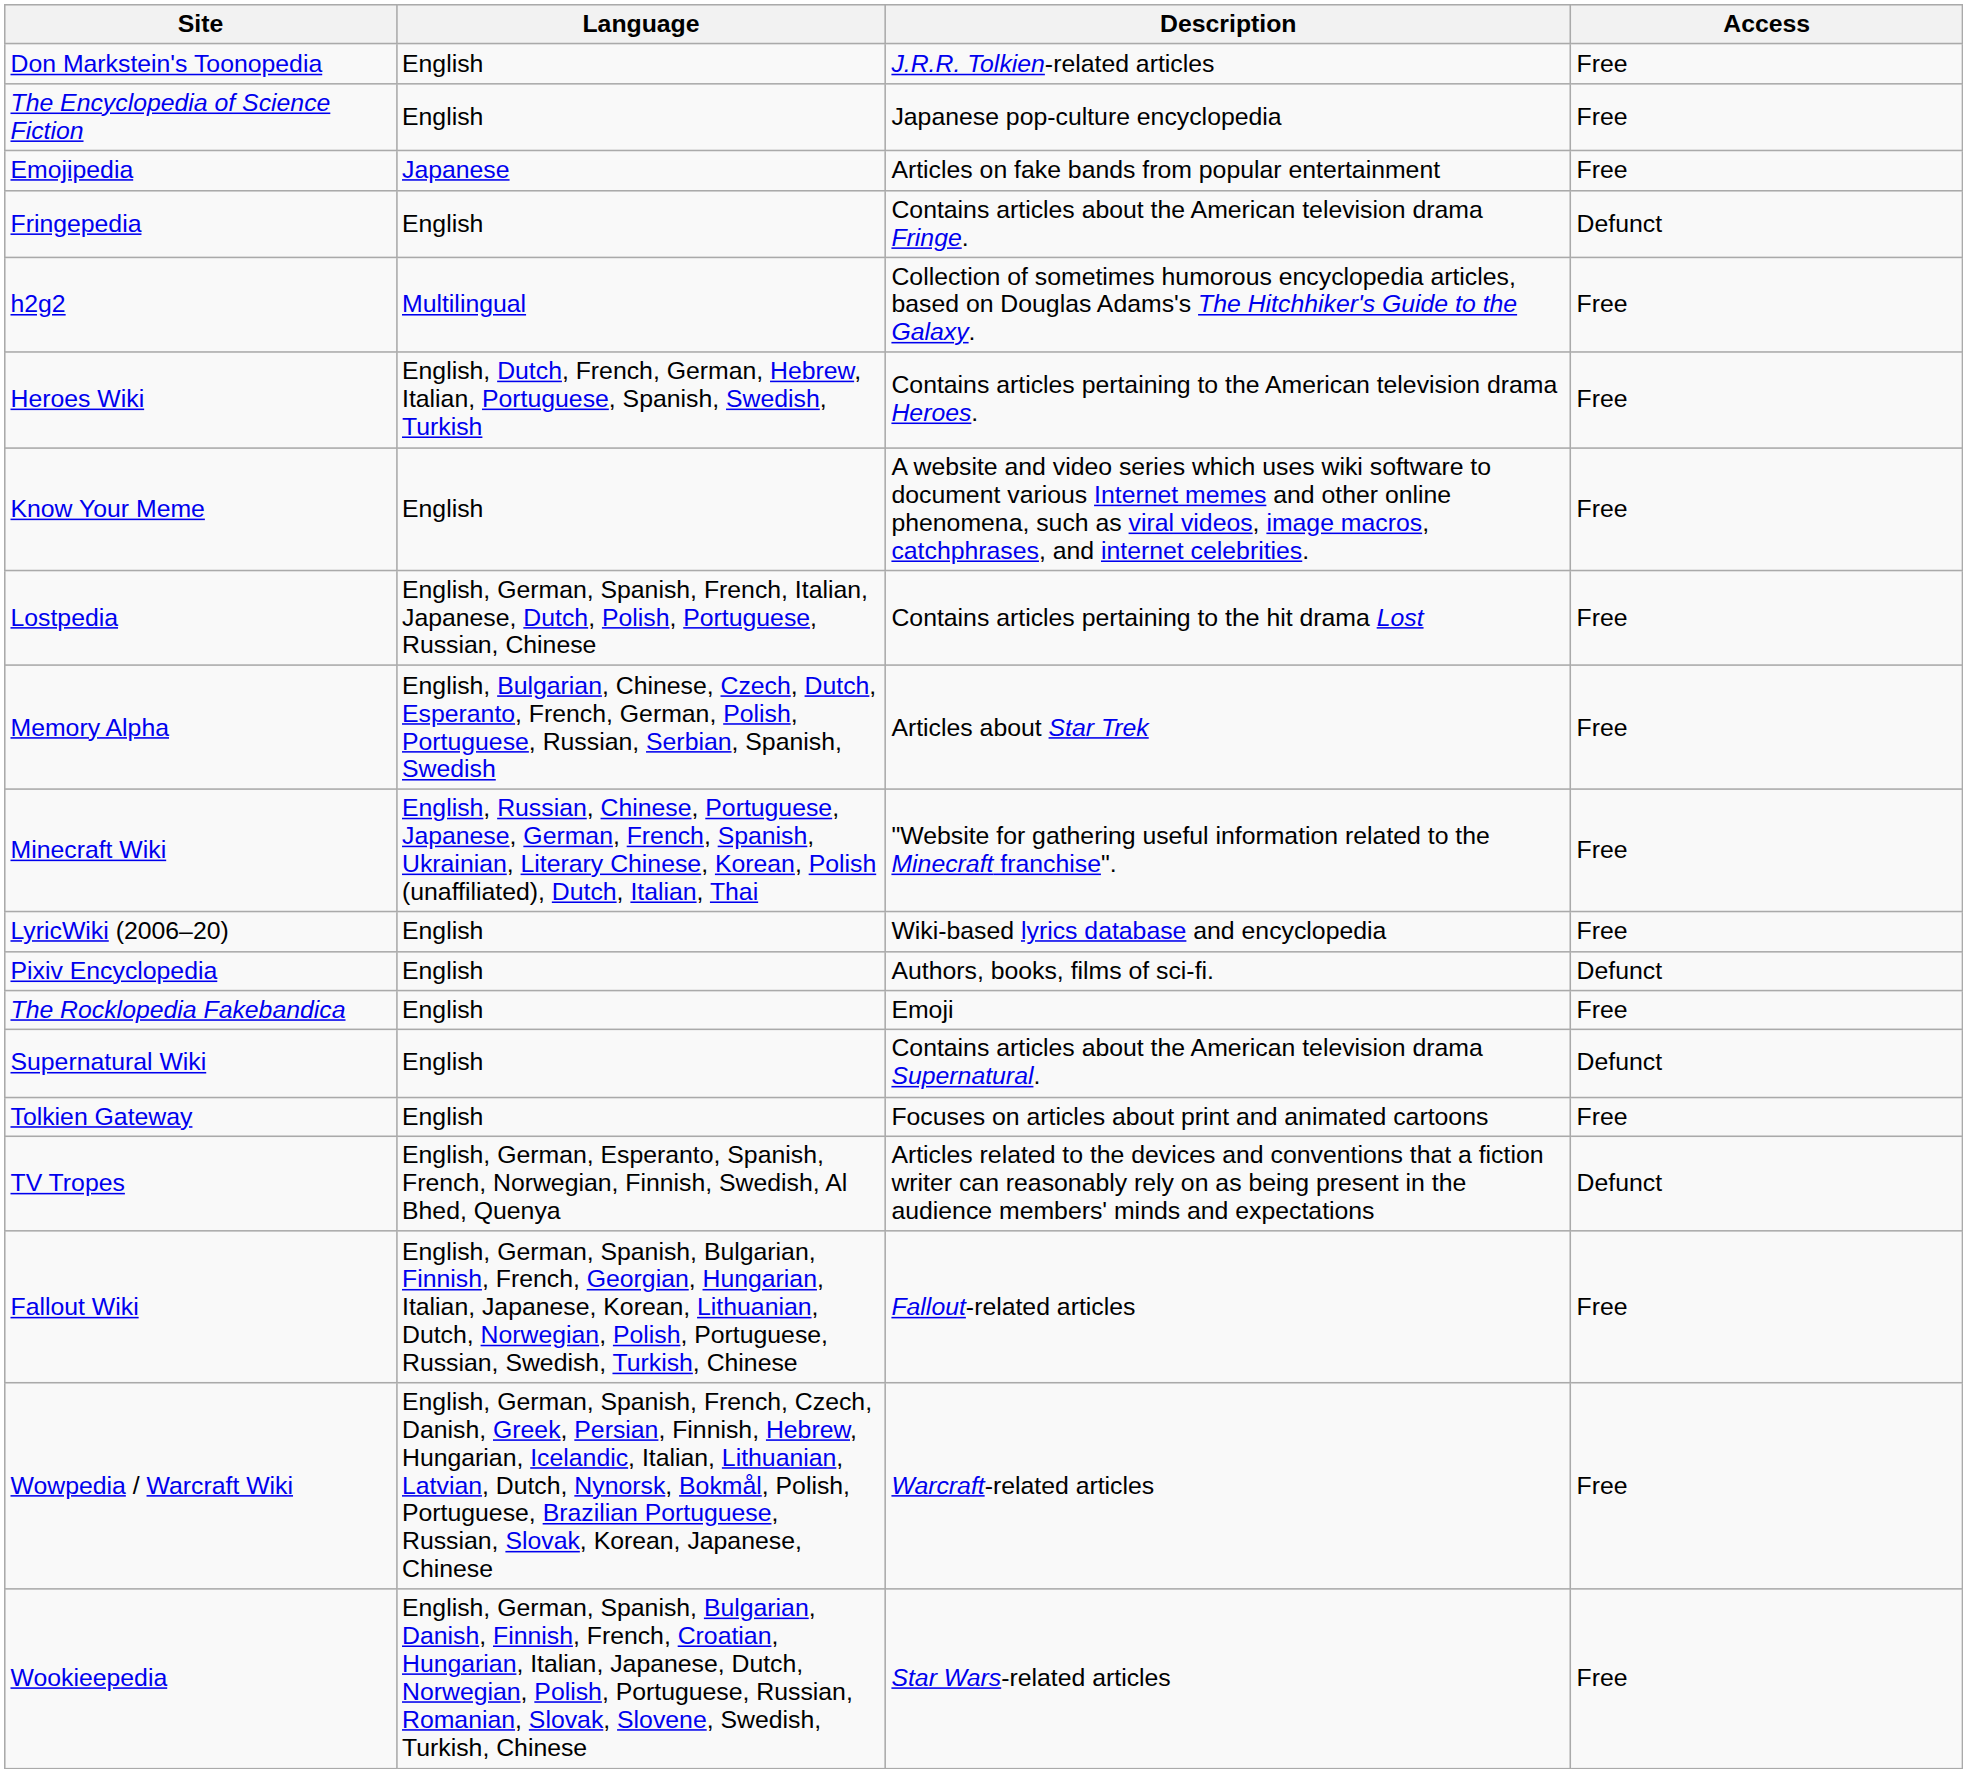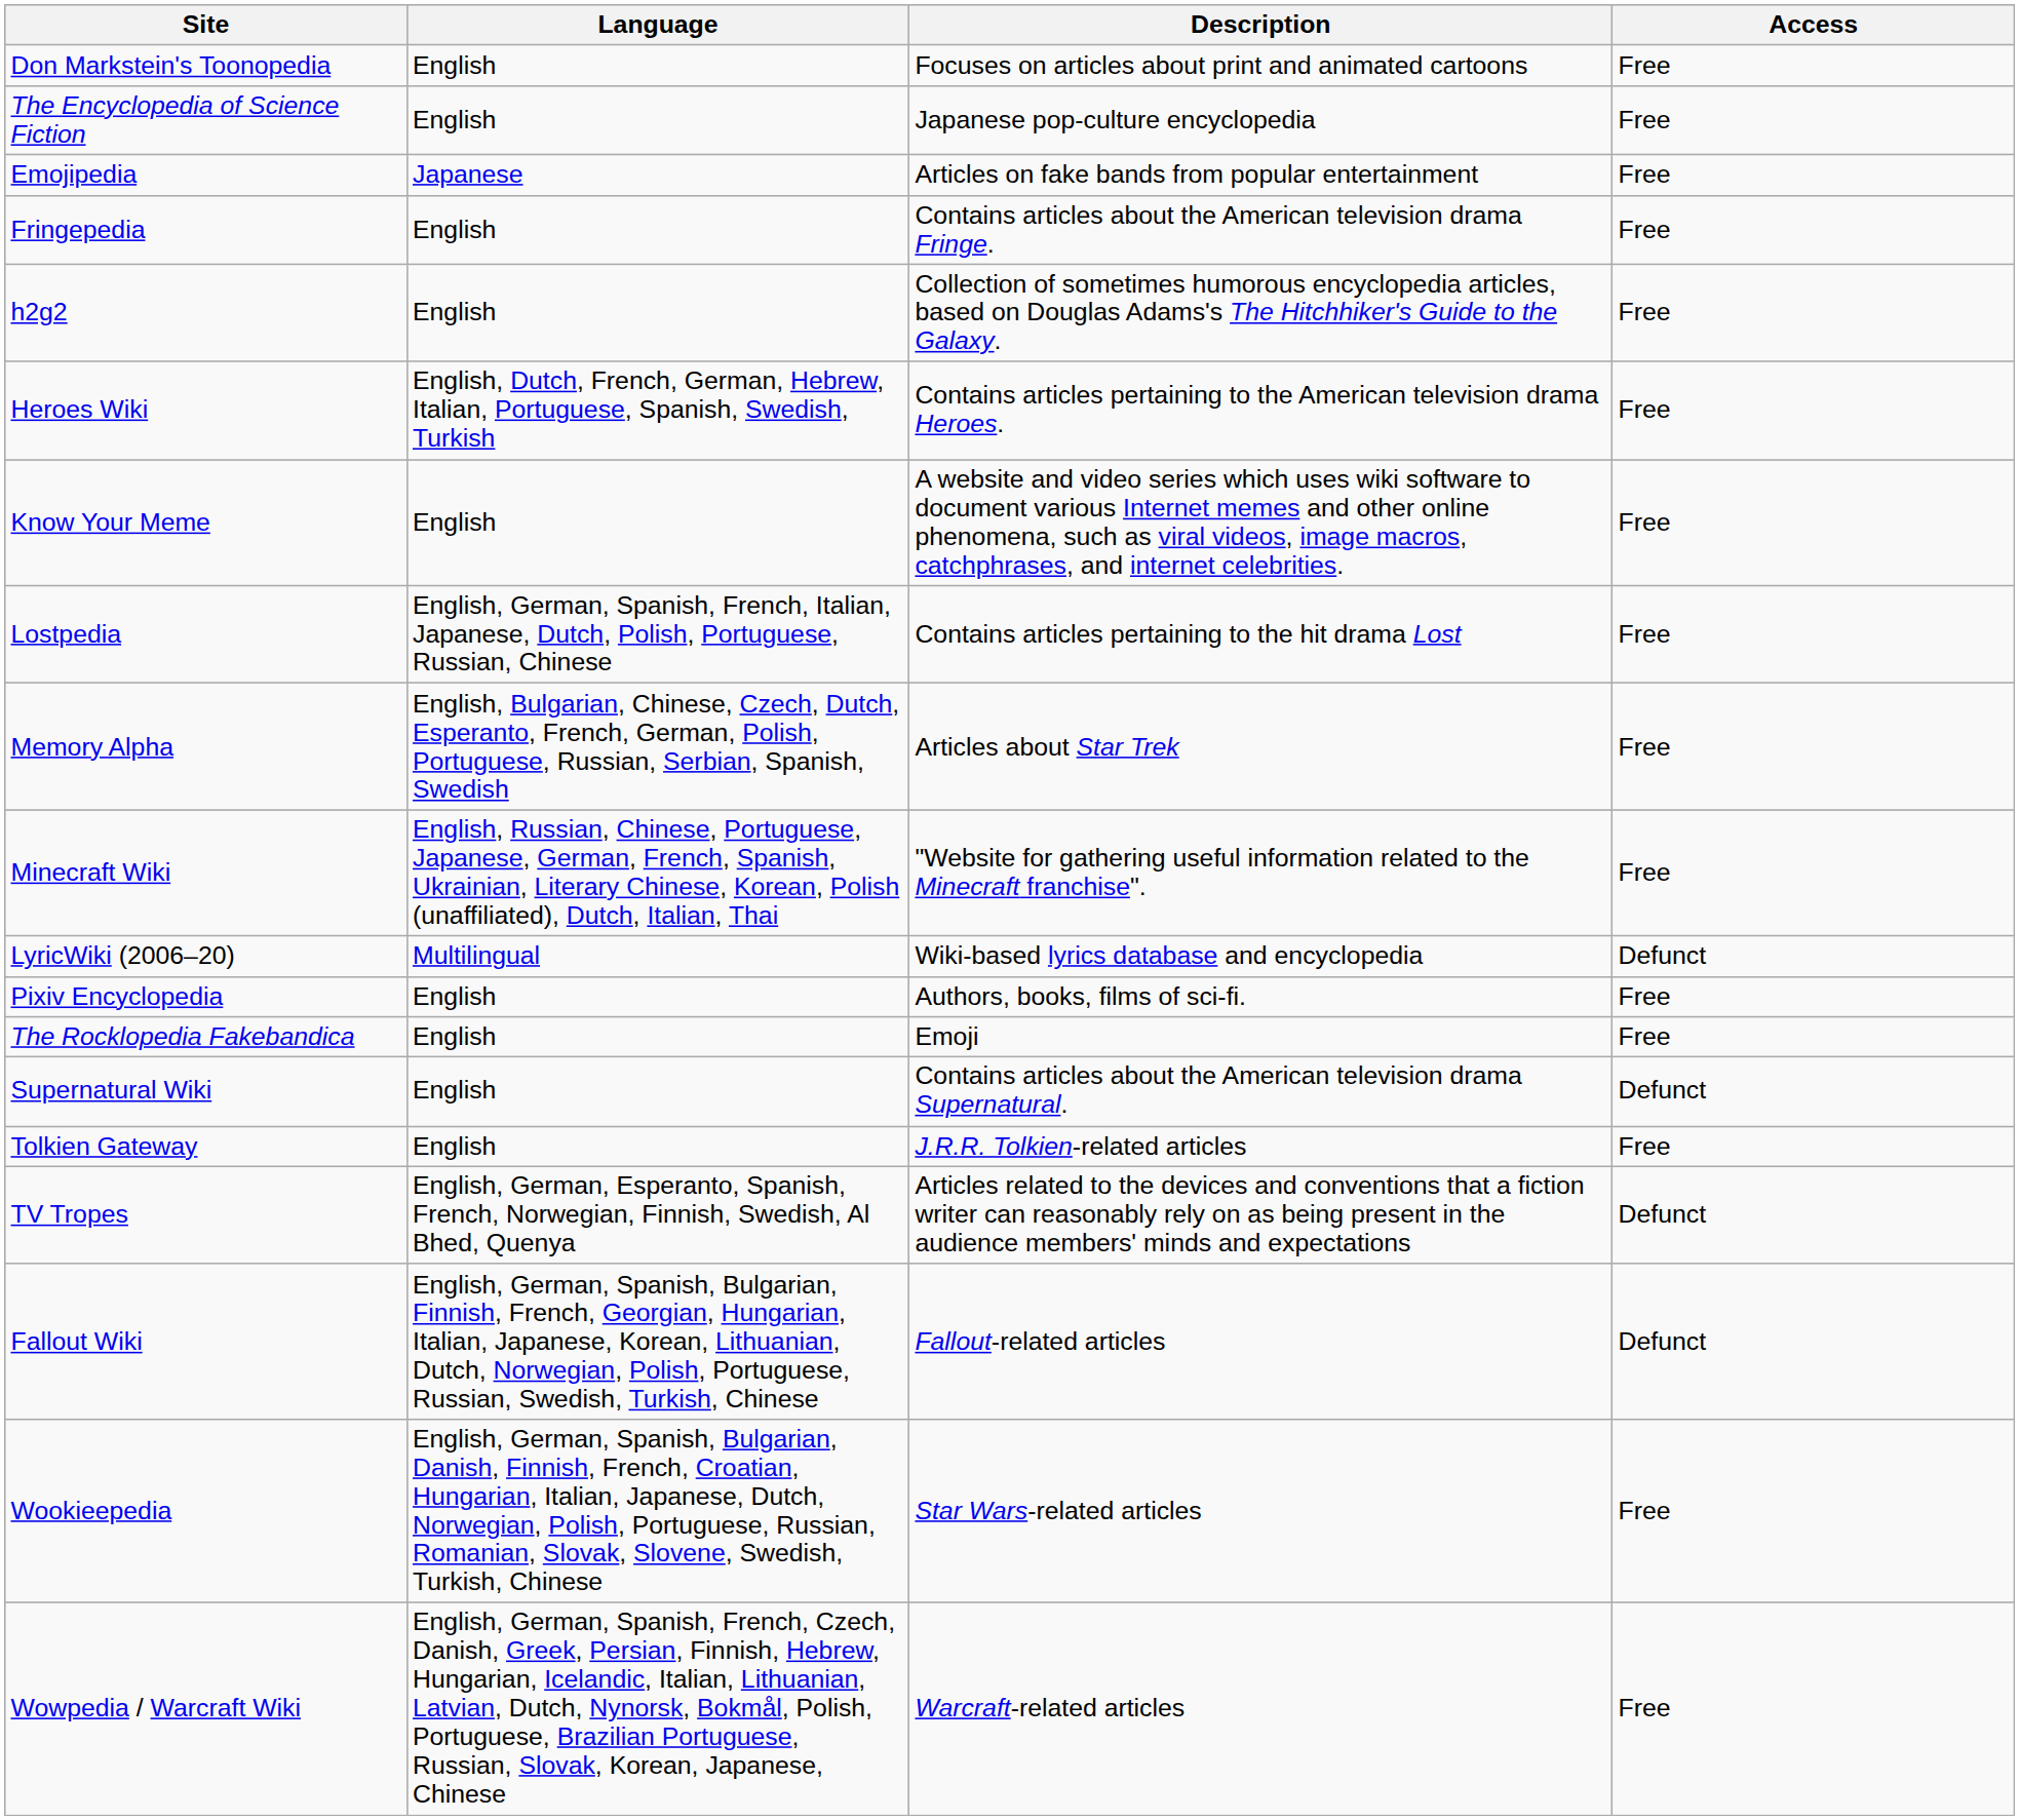 <table class="wikitable sortable" width="100%">
 <tr>
 <th style="width: 20%;">Site</th>
 <th style="width: 25%;">Language</th>
 <th style="width: 35%;">Description</th>
 <th>Access</th>
 </tr>
 <tr>
 <td><a href='#'>Don Markstein's Toonopedia</a></td>
 <td>English</td>
-<td><em><a href='#'>J.R.R. Tolkien</a></em>-related articles</td>
+<td>Focuses on articles about print and animated cartoons</td>
 <td>Free</td>
 </tr>
 <tr>
 <td><em><a href='#'>The Encyclopedia of Science Fiction</a></em></td>
 <td>English</td>
 <td>Japanese pop-culture encyclopedia</td>
 <td>Free</td>
 </tr>
 <tr>
 <td><a href='#'>Emojipedia</a></td>
 <td><a href='#'>Japanese</a></td>
 <td>Articles on fake bands from popular entertainment</td>
 <td>Free</td>
 </tr>
 <tr>
 <td><a href='#'>Fringepedia</a></td>
 <td>English</td>
 <td>Contains articles about the American television drama <em><a href='#'>Fringe</a></em>.</td>
-<td>Defunct</td>
+<td>Free</td>
 </tr>
 <tr>
 <td><a href='#'>h2g2</a></td>
-<td><a href='#'>Multilingual</a></td>
+<td>English</td>
 <td>Collection of sometimes humorous encyclopedia articles, based on Douglas Adams's <em><a href='#'>The Hitchhiker's Guide to the Galaxy</a></em>.</td>
 <td>Free</td>
 </tr>
 <tr>
 <td><a href='#'>Heroes Wiki</a></td>
 <td>English, <a href='#'>Dutch</a>, French, German, <a href='#'>Hebrew</a>, Italian, <a href='#'>Portuguese</a>, Spanish, <a href='#'>Swedish</a>, <a href='#'>Turkish</a></td>
 <td>Contains articles pertaining to the American television drama <em><a href='#'>Heroes</a></em>.</td>
 <td>Free</td>
 </tr>
 <tr>
 <td><a href='#'>Know Your Meme</a></td>
 <td>English</td>
 <td>A website and video series which uses wiki software to document various <a href='#'>Internet memes</a> and other online phenomena, such as <a href='#'>viral videos</a>, <a href='#'>image macros</a>, <a href='#'>catchphrases</a>, and <a href='#'>internet celebrities</a>.</td>
 <td>Free</td>
 </tr>
 <tr>
 <td><a href='#'>Lostpedia</a></td>
 <td>English, German, Spanish, French, Italian, Japanese, <a href='#'>Dutch</a>, <a href='#'>Polish</a>, <a href='#'>Portuguese</a>, Russian, Chinese</td>
 <td>Contains articles pertaining to the hit drama <em><a href='#'>Lost</a></em></td>
 <td>Free</td>
 </tr>
 <tr>
 <td><a href='#'>Memory Alpha</a></td>
 <td>English, <a href='#'>Bulgarian</a>, Chinese, <a href='#'>Czech</a>, <a href='#'>Dutch</a>, <a href='#'>Esperanto</a>, French, German, <a href='#'>Polish</a>, <a href='#'>Portuguese</a>, Russian, <a href='#'>Serbian</a>, Spanish, <a href='#'>Swedish</a></td>
 <td>Articles about <em><a href='#'>Star Trek</a></em></td>
 <td>Free</td>
 </tr>
 <tr>
 <td><a href='#'>Minecraft Wiki</a></td>
 <td><a href='#'>English</a>, <a href='#'>Russian</a>, <a href='#'>Chinese</a>, <a href='#'>Portuguese</a>, <a href='#'>Japanese</a>, <a href='#'>German</a>, <a href='#'>French</a>, <a href='#'>Spanish</a>, <a href='#'>Ukrainian</a>, <a href='#'>Literary Chinese</a>, <a href='#'>Korean</a>, <a href='#'>Polish</a> (unaffiliated), <a href='#'>Dutch</a>, <a href='#'>Italian</a>, <a href='#'>Thai</a></td>
 <td>"Website for gathering useful information related to the <a href='#'><em>Minecraft</em> franchise</a>".</td>
 <td>Free</td>
 </tr>
 <tr>
 <td><a href='#'>LyricWiki</a> (2006–20)</td>
-<td>English</td>
+<td><a href='#'>Multilingual</a></td>
 <td>Wiki-based <a href='#'>lyrics database</a> and encyclopedia</td>
-<td>Free</td>
+<td>Defunct</td>
 </tr>
 <tr>
 <td><a href='#'>Pixiv Encyclopedia</a></td>
 <td>English</td>
 <td>Authors, books, films of sci-fi.</td>
-<td>Defunct</td>
+<td>Free</td>
 </tr>
 <tr>
 <td><em><a href='#'>The Rocklopedia Fakebandica</a></em></td>
 <td>English</td>
 <td>Emoji</td>
 <td>Free</td>
 </tr>
 <tr>
 <td><a href='#'>Supernatural Wiki</a></td>
 <td>English</td>
 <td>Contains articles about the American television drama <em><a href='#'>Supernatural</a></em>.</td>
 <td>Defunct</td>
 </tr>
 <tr>
 <td><a href='#'>Tolkien Gateway</a></td>
 <td>English</td>
-<td>Focuses on articles about print and animated cartoons</td>
+<td><em><a href='#'>J.R.R. Tolkien</a></em>-related articles</td>
 <td>Free</td>
 </tr>
 <tr>
 <td><a href='#'>TV Tropes</a></td>
 <td>English, German, Esperanto, Spanish, French, Norwegian, Finnish, Swedish, Al Bhed, Quenya</td>
 <td>Articles related to the devices and conventions that a fiction writer can reasonably rely on as being present in the audience members' minds and expectations</td>
 <td>Defunct</td>
 </tr>
 <tr>
 <td><a href='#'>Fallout Wiki</a></td>
 <td>English, German, Spanish, Bulgarian, <a href='#'>Finnish</a>, French, <a href='#'>Georgian</a>, <a href='#'>Hungarian</a>, Italian, Japanese, Korean, <a href='#'>Lithuanian</a>, Dutch, <a href='#'>Norwegian</a>, <a href='#'>Polish</a>, Portuguese, Russian, Swedish, <a href='#'>Turkish</a>, Chinese</td>
 <td><em><a href='#'>Fallout</a></em>-related articles</td>
+<td>Defunct</td>
+</tr>
+<tr>
+<td><a href='#'>Wookieepedia</a></td>
+<td>English, German, Spanish, <a href='#'>Bulgarian</a>, <a href='#'>Danish</a>, <a href='#'>Finnish</a>, French, <a href='#'>Croatian</a>, <a href='#'>Hungarian</a>, Italian, Japanese, Dutch, <a href='#'>Norwegian</a>, <a href='#'>Polish</a>, Portuguese, Russian, <a href='#'>Romanian</a>, <a href='#'>Slovak</a>, <a href='#'>Slovene</a>, Swedish, Turkish, Chinese</td>
+<td><em><a href='#'>Star Wars</a></em>-related articles</td>
 <td>Free</td>
 </tr>
 <tr>
 <td><a href='#'>Wowpedia</a> / <a href='#'>Warcraft Wiki</a></td>
 <td>English, German, Spanish, French, Czech, Danish, <a href='#'>Greek</a>, <a href='#'>Persian</a>, Finnish, <a href='#'>Hebrew</a>, Hungarian, <a href='#'>Icelandic</a>, Italian, <a href='#'>Lithuanian</a>, <a href='#'>Latvian</a>, Dutch, <a href='#'>Nynorsk</a>, <a href='#'>Bokmål</a>, Polish, Portuguese, <a href='#'>Brazilian Portuguese</a>, Russian, <a href='#'>Slovak</a>, Korean, Japanese, Chinese</td>
 <td><em><a href='#'>Warcraft</a></em>-related articles</td>
 <td>Free</td>
 </tr>
-<tr>
-<td><a href='#'>Wookieepedia</a></td>
-<td>English, German, Spanish, <a href='#'>Bulgarian</a>, <a href='#'>Danish</a>, <a href='#'>Finnish</a>, French, <a href='#'>Croatian</a>, <a href='#'>Hungarian</a>, Italian, Japanese, Dutch, <a href='#'>Norwegian</a>, <a href='#'>Polish</a>, Portuguese, Russian, <a href='#'>Romanian</a>, <a href='#'>Slovak</a>, <a href='#'>Slovene</a>, Swedish, Turkish, Chinese</td>
-<td><em><a href='#'>Star Wars</a></em>-related articles</td>
-<td>Free</td>
-</tr>
 </table>
